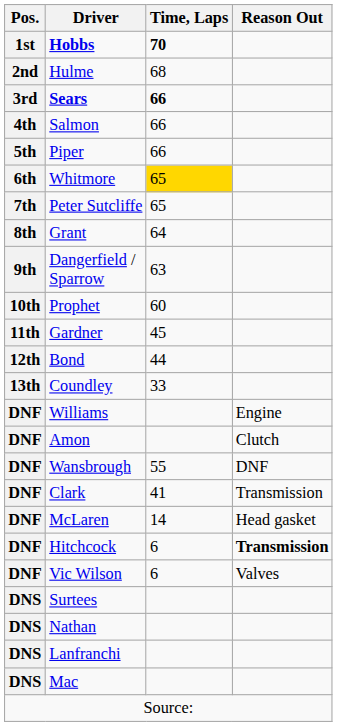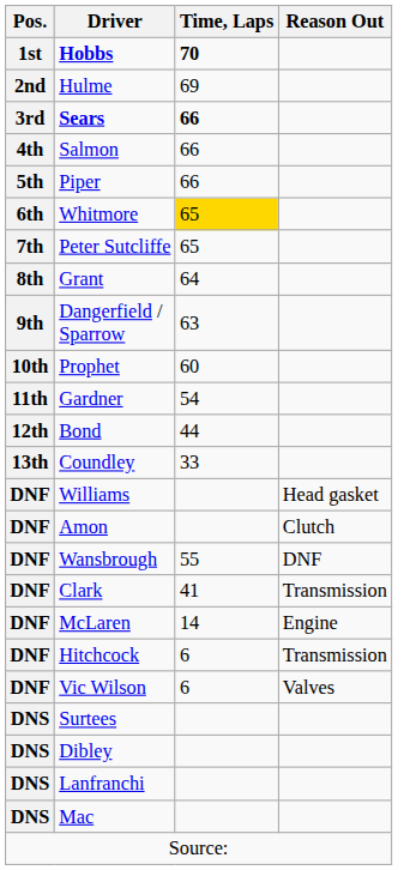 <table class="wikitable" style="font-size: 95%">
 <tr>
 <th>Pos.</th>
 <th>Driver</th>
 <th>Time, Laps</th>
 <th>Reason Out</th>
 </tr>
 <tr>
 <th><strong>1st</strong></th>
 <td><strong><a href='#'>Hobbs</a> </strong></td>
 <td><strong>70</strong></td>
 <td></td>
 </tr>
 <tr>
 <th>2nd</th>
 <td><a href='#'>Hulme</a></td>
-<td>68</td>
+<td>69</td>
 <td></td>
 </tr>
 <tr>
 <th><strong>3rd</strong></th>
 <td><strong><a href='#'>Sears</a></strong></td>
 <td><strong>66</strong></td>
 <td></td>
 </tr>
 <tr>
 <th>4th</th>
 <td><a href='#'>Salmon</a></td>
 <td>66</td>
 <td></td>
 </tr>
 <tr>
 <th>5th</th>
 <td><a href='#'>Piper</a></td>
 <td>66</td>
 <td></td>
 </tr>
 <tr>
 <th>6th</th>
 <td><a href='#'>Whitmore</a></td>
 <td style="background: gold;">65</td>
 <td></td>
 </tr>
 <tr>
 <th>7th</th>
 <td><a href='#'>Peter Sutcliffe</a></td>
 <td>65</td>
 <td></td>
 </tr>
 <tr>
 <th>8th</th>
 <td><a href='#'>Grant</a></td>
 <td>64</td>
 <td></td>
 </tr>
 <tr>
 <th>9th</th>
 <td><a href='#'>Dangerfield</a> /<br><a href='#'>Sparrow</a></td>
 <td>63</td>
 <td></td>
 </tr>
 <tr>
 <th>10th</th>
 <td><a href='#'>Prophet</a></td>
 <td>60</td>
 <td></td>
 </tr>
 <tr>
 <th>11th</th>
 <td><a href='#'>Gardner</a></td>
-<td>45</td>
+<td>54</td>
 <td></td>
 </tr>
 <tr>
 <th>12th</th>
 <td><a href='#'>Bond</a></td>
 <td>44</td>
 <td></td>
 </tr>
 <tr>
 <th>13th</th>
 <td><a href='#'>Coundley</a></td>
 <td>33</td>
 <td></td>
 </tr>
 <tr>
 <th>DNF</th>
 <td><a href='#'>Williams</a></td>
 <td></td>
-<td>Engine</td>
+<td>Head gasket</td>
 </tr>
 <tr>
 <th>DNF</th>
 <td><a href='#'>Amon</a></td>
 <td></td>
 <td>Clutch</td>
 </tr>
 <tr>
 <th>DNF</th>
 <td><a href='#'>Wansbrough</a></td>
 <td>55</td>
 <td>DNF</td>
 </tr>
 <tr>
 <th>DNF</th>
 <td><a href='#'>Clark</a></td>
 <td>41</td>
 <td>Transmission</td>
 </tr>
 <tr>
 <th>DNF</th>
 <td><a href='#'>McLaren</a></td>
 <td>14</td>
-<td>Head gasket</td>
+<td>Engine</td>
 </tr>
 <tr>
 <th>DNF</th>
 <td><a href='#'>Hitchcock</a></td>
 <td>6</td>
-<td><strong>Transmission</strong></td>
+<td>Transmission</td>
 </tr>
 <tr>
 <th>DNF</th>
 <td><a href='#'>Vic Wilson</a></td>
 <td>6</td>
 <td>Valves</td>
 </tr>
 <tr>
 <th>DNS</th>
 <td><a href='#'>Surtees</a></td>
 <td></td>
 <td></td>
 </tr>
 <tr>
 <th>DNS</th>
-<td><a href='#'>Nathan</a></td>
+<td><a href='#'>Dibley</a></td>
 <td></td>
 <td></td>
 </tr>
 <tr>
 <th>DNS</th>
 <td><a href='#'>Lanfranchi</a></td>
 <td></td>
 <td></td>
 </tr>
 <tr>
 <th>DNS</th>
 <td><a href='#'>Mac</a></td>
 <td></td>
 <td></td>
 </tr>
 <tr>
 <td colspan="4" style="text-align:center;">Source:</td>
 </tr>
 </table>
